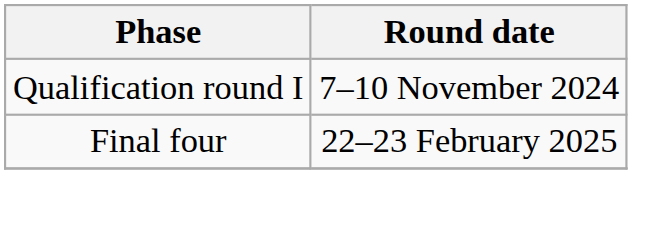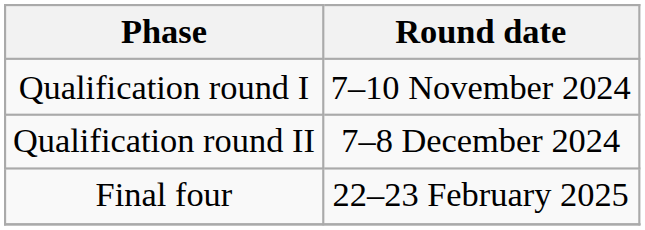 <table class="wikitable" style="text-align:center">
 <tr>
 <th>Phase</th>
 <th>Round date</th>
 </tr>
 <tr>
 <td>Qualification round I</td>
 <td>7–10 November 2024</td>
 </tr>
 <tr>
+<td>Qualification round II</td>
+<td>7–8 December 2024</td>
+</tr>
+<tr>
 <td>Final four</td>
 <td>22–23 February 2025</td>
 </tr>
 <tr>
 </tr>
 </table>
